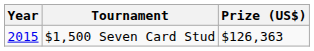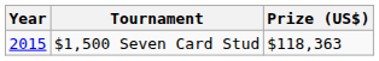 <table class="wikitable">
 <tr>
 <th>Year</th>
 <th>Tournament</th>
 <th>Prize (US$)</th>
 </tr>
 <tr>
 <td><a href='#'>2015</a></td>
 <td>$1,500 Seven Card Stud</td>
-<td>$126,363</td>
+<td>$118,363</td>
 </tr>
 </table>
